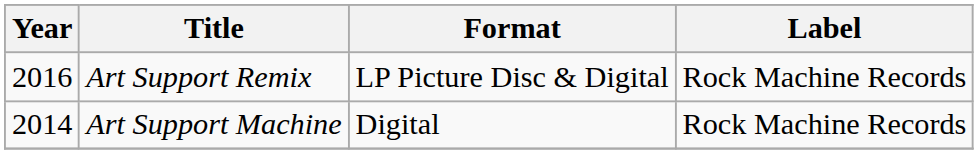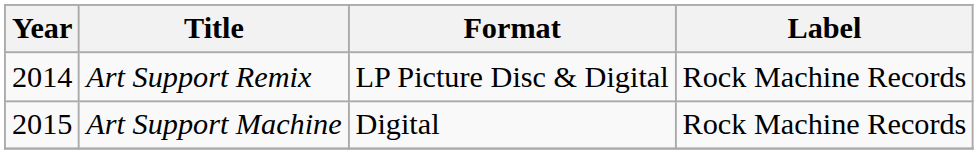 <table class="wikitable">
 <tr>
 <th>Year</th>
 <th>Title</th>
 <th>Format</th>
 <th>Label</th>
 </tr>
 <tr>
-<td align="center">2016</td>
+<td align="center">2014</td>
 <td><em>Art Support Remix</em></td>
 <td>LP Picture Disc & Digital</td>
 <td>Rock Machine Records</td>
 </tr>
 <tr>
-<td align="center">2014</td>
+<td align="center">2015</td>
 <td><em>Art Support Machine</em></td>
 <td>Digital</td>
 <td>Rock Machine Records</td>
 </tr>
 <tr>
 </tr>
 </table>
